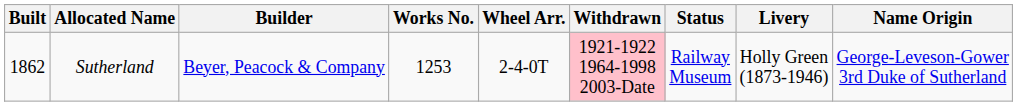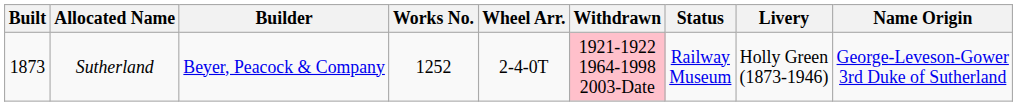 <table class="wikitable">
 <tr>
 <th>Built</th>
 <th>Allocated Name</th>
 <th>Builder</th>
 <th>Works No.</th>
 <th>Wheel Arr.</th>
 <th>Withdrawn</th>
 <th>Status</th>
 <th>Livery</th>
 <th>Name Origin</th>
 </tr>
 <tr>
-<td align="center">1862</td>
+<td align="center">1873</td>
 <td align="center"><em>Sutherland</em></td>
 <td align="center"><a href='#'>Beyer, Peacock & Company</a></td>
-<td align="center">1253</td>
+<td align="center">1252</td>
 <td align="center">2-4-0T</td>
 <td align="center" style="background: pink;">1921-1922<br>1964-1998<br>2003-Date</td>
 <td align="center"><a href='#'>Railway<br>Museum</a></td>
 <td align="center">Holly Green<br>(1873-1946)</td>
 <td align="center"><a href='#'>George-Leveson-Gower<br>3rd Duke of Sutherland</a></td>
 </tr>
 </table>
